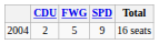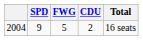 <table class="wikitable" style="text-align:center">
 <tr style="line-height:1.2">
 <th></th>
+<th><a href='#'>SPD</a></th>
+<th><a href='#'>FWG</a></th>
 <th><a href='#'>CDU</a></th>
-<th><a href='#'>FWG</a></th>
-<th><a href='#'>SPD</a></th>
 <th>Total</th>
 </tr>
 <tr>
 <td>2004</td>
+<td>9</td>
+<td>5</td>
 <td>2</td>
-<td>5</td>
-<td>9</td>
 <td>16 seats</td>
 </tr>
 </table>
